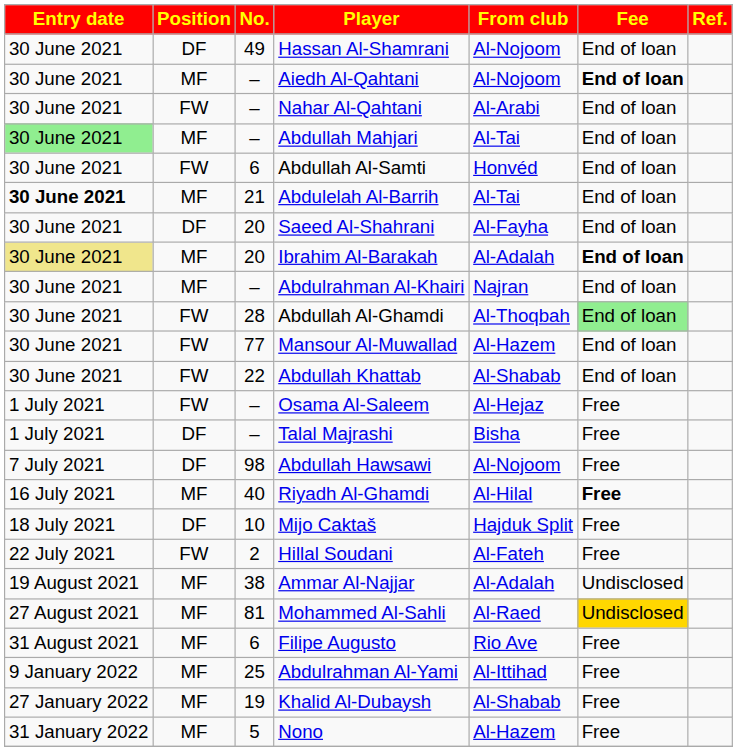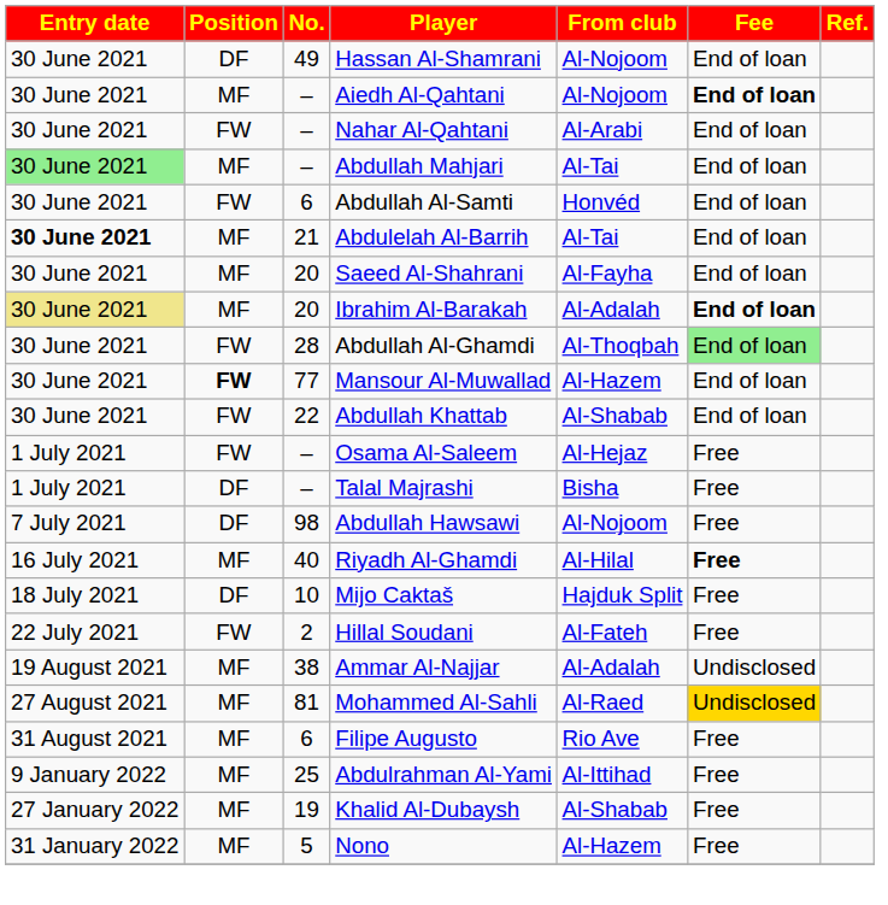 <table class="wikitable sortable">
 <tr>
 <th style="background:red; color:yellow;"><strong>Entry date</strong></th>
 <th style="background:red; color:yellow;"><strong>Position</strong></th>
 <th style="background:red; color:yellow;"><strong>No.</strong></th>
 <th style="background:red; color:yellow;"><strong>Player</strong></th>
 <th style="background:red; color:yellow;"><strong>From club</strong></th>
 <th style="background:red; color:yellow;"><strong>Fee</strong></th>
 <th style="background:red; color:yellow;"><strong>Ref.</strong></th>
 </tr>
 <tr>
 <td>30 June 2021</td>
 <td style="text-align:center;">DF</td>
 <td style="text-align:center;">49</td>
 <td style="text-align:left;"> <a href='#'>Hassan Al-Shamrani</a></td>
 <td style="text-align:left;"> <a href='#'>Al-Nojoom</a></td>
 <td>End of loan</td>
 <td></td>
 </tr>
 <tr>
 <td>30 June 2021</td>
 <td style="text-align:center;">MF</td>
 <td style="text-align:center;">–</td>
 <td style="text-align:left;"> <a href='#'>Aiedh Al-Qahtani</a></td>
 <td style="text-align:left;"> <a href='#'>Al-Nojoom</a></td>
 <td><strong>End of loan</strong></td>
 <td></td>
 </tr>
 <tr>
 <td>30 June 2021</td>
 <td style="text-align:center;">FW</td>
 <td style="text-align:center;">–</td>
 <td style="text-align:left;"> <a href='#'>Nahar Al-Qahtani</a></td>
 <td style="text-align:left;"> <a href='#'>Al-Arabi</a></td>
 <td>End of loan</td>
 <td></td>
 </tr>
 <tr>
 <td style="background: lightgreen;">30 June 2021</td>
 <td style="text-align:center;">MF</td>
 <td style="text-align:center;">–</td>
 <td style="text-align:left;"> <a href='#'>Abdullah Mahjari</a></td>
 <td style="text-align:left;"> <a href='#'>Al-Tai</a></td>
 <td>End of loan</td>
 <td></td>
 </tr>
 <tr>
 <td>30 June 2021</td>
 <td style="text-align:center;">FW</td>
 <td style="text-align:center;">6</td>
 <td style="text-align:left;"> Abdullah Al-Samti</td>
 <td style="text-align:left;"> <a href='#'>Honvéd</a></td>
 <td>End of loan</td>
 <td></td>
 </tr>
 <tr>
 <td><strong>30 June 2021</strong></td>
 <td style="text-align:center;">MF</td>
 <td style="text-align:center;">21</td>
 <td style="text-align:left;"> <a href='#'>Abdulelah Al-Barrih</a></td>
 <td style="text-align:left;"> <a href='#'>Al-Tai</a></td>
 <td>End of loan</td>
 <td></td>
 </tr>
 <tr>
 <td>30 June 2021</td>
-<td style="text-align:center;">DF</td>
+<td style="text-align:center;">MF</td>
 <td style="text-align:center;">20</td>
 <td style="text-align:left;"> <a href='#'>Saeed Al-Shahrani</a></td>
 <td style="text-align:left;"> <a href='#'>Al-Fayha</a></td>
 <td>End of loan</td>
 <td></td>
 </tr>
 <tr>
 <td style="background: khaki;">30 June 2021</td>
 <td style="text-align:center;">MF</td>
 <td style="text-align:center;">20</td>
 <td style="text-align:left;"> <a href='#'>Ibrahim Al-Barakah</a></td>
 <td style="text-align:left;"> <a href='#'>Al-Adalah</a></td>
 <td><strong>End of loan</strong></td>
 <td></td>
 </tr>
 <tr>
 <td>30 June 2021</td>
-<td style="text-align:center;">MF</td>
-<td style="text-align:center;">–</td>
-<td style="text-align:left;"> <a href='#'>Abdulrahman Al-Khairi</a></td>
-<td style="text-align:left;"> <a href='#'>Najran</a></td>
-<td>End of loan</td>
-<td></td>
-</tr>
-<tr>
-<td>30 June 2021</td>
 <td style="text-align:center;">FW</td>
 <td style="text-align:center;">28</td>
 <td style="text-align:left;"> Abdullah Al-Ghamdi</td>
 <td style="text-align:left;"> <a href='#'>Al-Thoqbah</a></td>
 <td style="background: lightgreen;">End of loan</td>
 <td></td>
 </tr>
 <tr>
 <td>30 June 2021</td>
-<td style="text-align:center;">FW</td>
+<td style="text-align:center;"><strong>FW</strong></td>
 <td style="text-align:center;">77</td>
 <td style="text-align:left;"> <a href='#'>Mansour Al-Muwallad</a></td>
 <td style="text-align:left;"> <a href='#'>Al-Hazem</a></td>
 <td>End of loan</td>
 <td></td>
 </tr>
 <tr>
 <td>30 June 2021</td>
 <td style="text-align:center;">FW</td>
 <td style="text-align:center;">22</td>
 <td style="text-align:left;"> <a href='#'>Abdullah Khattab</a></td>
 <td style="text-align:left;"> <a href='#'>Al-Shabab</a></td>
 <td>End of loan</td>
 <td></td>
 </tr>
 <tr>
 <td>1 July 2021</td>
 <td style="text-align:center;">FW</td>
 <td style="text-align:center;">–</td>
 <td style="text-align:left;"> <a href='#'>Osama Al-Saleem</a></td>
 <td style="text-align:left;"> <a href='#'>Al-Hejaz</a></td>
 <td>Free</td>
 <td></td>
 </tr>
 <tr>
 <td>1 July 2021</td>
 <td style="text-align:center;">DF</td>
 <td style="text-align:center;">–</td>
 <td style="text-align:left;"> <a href='#'>Talal Majrashi</a></td>
 <td style="text-align:left;"> <a href='#'>Bisha</a></td>
 <td>Free</td>
 <td></td>
 </tr>
 <tr>
 <td>7 July 2021</td>
 <td style="text-align:center;">DF</td>
 <td style="text-align:center;">98</td>
 <td style="text-align:left;"> <a href='#'>Abdullah Hawsawi</a></td>
 <td style="text-align:left;"> <a href='#'>Al-Nojoom</a></td>
 <td>Free</td>
 <td></td>
 </tr>
 <tr>
 <td>16 July 2021</td>
 <td style="text-align:center;">MF</td>
 <td style="text-align:center;">40</td>
 <td style="text-align:left;"> <a href='#'>Riyadh Al-Ghamdi</a></td>
 <td style="text-align:left;"> <a href='#'>Al-Hilal</a></td>
 <td><strong>Free</strong></td>
 <td></td>
 </tr>
 <tr>
 <td>18 July 2021</td>
 <td style="text-align:center;">DF</td>
 <td style="text-align:center;">10</td>
 <td style="text-align:left;"> <a href='#'>Mijo Caktaš</a></td>
 <td style="text-align:left;"> <a href='#'>Hajduk Split</a></td>
 <td>Free</td>
 <td></td>
 </tr>
 <tr>
 <td>22 July 2021</td>
 <td style="text-align:center;">FW</td>
 <td style="text-align:center;">2</td>
 <td style="text-align:left;"> <a href='#'>Hillal Soudani</a></td>
 <td style="text-align:left;"> <a href='#'>Al-Fateh</a></td>
 <td>Free</td>
 <td></td>
 </tr>
 <tr>
 <td>19 August 2021</td>
 <td style="text-align:center;">MF</td>
 <td style="text-align:center;">38</td>
 <td style="text-align:left;"> <a href='#'>Ammar Al-Najjar</a></td>
 <td style="text-align:left;"> <a href='#'>Al-Adalah</a></td>
 <td>Undisclosed</td>
 <td></td>
 </tr>
 <tr>
 <td>27 August 2021</td>
 <td style="text-align:center;">MF</td>
 <td style="text-align:center;">81</td>
 <td style="text-align:left;"> <a href='#'>Mohammed Al-Sahli</a></td>
 <td style="text-align:left;"> <a href='#'>Al-Raed</a></td>
 <td style="background: gold;">Undisclosed</td>
 <td></td>
 </tr>
 <tr>
 <td>31 August 2021</td>
 <td style="text-align:center;">MF</td>
 <td style="text-align:center;">6</td>
 <td style="text-align:left;"> <a href='#'>Filipe Augusto</a></td>
 <td style="text-align:left;"> <a href='#'>Rio Ave</a></td>
 <td>Free</td>
 <td></td>
 </tr>
 <tr>
 <td>9 January 2022</td>
 <td style="text-align:center;">MF</td>
 <td style="text-align:center;">25</td>
 <td style="text-align:left;"> <a href='#'>Abdulrahman Al-Yami</a></td>
 <td style="text-align:left;"> <a href='#'>Al-Ittihad</a></td>
 <td>Free</td>
 <td></td>
 </tr>
 <tr>
 <td>27 January 2022</td>
 <td style="text-align:center;">MF</td>
 <td style="text-align:center;">19</td>
 <td style="text-align:left;"> <a href='#'>Khalid Al-Dubaysh</a></td>
 <td style="text-align:left;"> <a href='#'>Al-Shabab</a></td>
 <td>Free</td>
 <td></td>
 </tr>
 <tr>
 <td>31 January 2022</td>
 <td style="text-align:center;">MF</td>
 <td style="text-align:center;">5</td>
 <td style="text-align:left;"> <a href='#'>Nono</a></td>
 <td style="text-align:left;"> <a href='#'>Al-Hazem</a></td>
 <td>Free</td>
 <td></td>
 </tr>
 <tr>
 </tr>
 </table>
